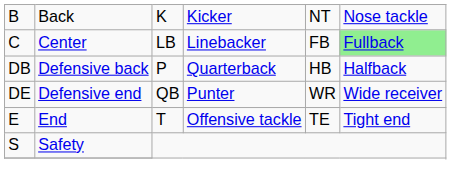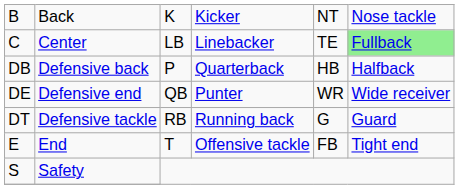 <table class="wikitable">
 <tr>
 <td>B</td>
 <td>Back</td>
 <td>K</td>
 <td><a href='#'>Kicker</a></td>
 <td>NT</td>
 <td><a href='#'>Nose tackle</a></td>
 </tr>
 <tr>
 <td>C</td>
 <td><a href='#'>Center</a></td>
 <td>LB</td>
 <td><a href='#'>Linebacker</a></td>
-<td>FB</td>
+<td>TE</td>
 <td style="background: lightgreen;"><a href='#'>Fullback</a></td>
 </tr>
 <tr>
 <td>DB</td>
 <td><a href='#'>Defensive back</a></td>
 <td>P</td>
 <td><a href='#'>Quarterback</a></td>
 <td>HB</td>
 <td><a href='#'>Halfback</a></td>
 </tr>
 <tr>
 <td>DE</td>
 <td><a href='#'>Defensive end</a></td>
 <td>QB</td>
 <td><a href='#'>Punter</a></td>
 <td>WR</td>
 <td><a href='#'>Wide receiver</a></td>
 </tr>
 <tr>
+<td>DT</td>
+<td><a href='#'>Defensive tackle</a></td>
+<td>RB</td>
+<td><a href='#'>Running back</a></td>
+<td>G</td>
+<td><a href='#'>Guard</a></td>
+</tr>
+<tr>
 <td>E</td>
 <td><a href='#'>End</a></td>
 <td>T</td>
 <td><a href='#'>Offensive tackle</a></td>
-<td>TE</td>
+<td>FB</td>
 <td><a href='#'>Tight end</a></td>
 </tr>
 <tr>
 <td>S</td>
 <td><a href='#'>Safety</a></td>
 </tr>
 <tr>
 </tr>
 </table>
